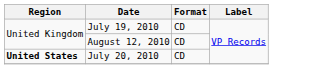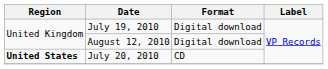 <table class=wikitable>
 <tr>
 <th>Region</th>
 <th>Date</th>
 <th>Format</th>
 <th>Label</th>
 </tr>
 <tr>
 <td rowspan="2">United Kingdom</td>
 <td>July 19, 2010</td>
-<td>CD</td>
+<td>Digital download</td>
 <td rowspan="3"><a href='#'>VP Records</a></td>
 </tr>
 <tr>
 <td>August 12, 2010</td>
-<td>CD</td>
+<td>Digital download</td>
 </tr>
 <tr>
 <td><strong>United States</strong></td>
 <td>July 20, 2010</td>
 <td>CD</td>
 </tr>
 <tr>
 </tr>
 </table>
